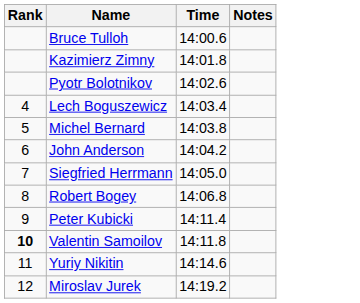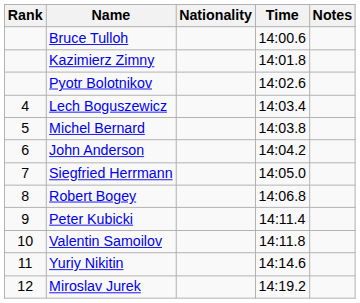 <table class="wikitable sortable" style="text-align:center">
 <tr>
 <th>Rank</th>
 <th>Name</th>
+<th>Nationality</th>
 <th>Time</th>
 <th>Notes</th>
 </tr>
 <tr>
 <td></td>
 <td align=left><a href='#'>Bruce Tulloh</a></td>
+<td align=left></td>
 <td>14:00.6</td>
 <td></td>
 </tr>
 <tr>
 <td></td>
 <td align=left><a href='#'>Kazimierz Zimny</a></td>
+<td align=left></td>
 <td>14:01.8</td>
 <td></td>
 </tr>
 <tr>
 <td></td>
 <td align=left><a href='#'>Pyotr Bolotnikov</a></td>
+<td align=left></td>
 <td>14:02.6</td>
 <td></td>
 </tr>
 <tr>
 <td>4</td>
 <td align=left><a href='#'>Lech Boguszewicz</a></td>
+<td align=left></td>
 <td>14:03.4</td>
 <td></td>
 </tr>
 <tr>
 <td>5</td>
 <td align=left><a href='#'>Michel Bernard</a></td>
+<td align=left></td>
 <td>14:03.8</td>
 <td></td>
 </tr>
 <tr>
 <td>6</td>
 <td align=left><a href='#'>John Anderson</a></td>
+<td align=left></td>
 <td>14:04.2</td>
 <td></td>
 </tr>
 <tr>
 <td>7</td>
 <td align=left><a href='#'>Siegfried Herrmann</a></td>
+<td align=left></td>
 <td>14:05.0</td>
 <td></td>
 </tr>
 <tr>
 <td>8</td>
 <td align=left><a href='#'>Robert Bogey</a></td>
+<td align=left></td>
 <td>14:06.8</td>
 <td></td>
 </tr>
 <tr>
 <td>9</td>
 <td align=left><a href='#'>Peter Kubicki</a></td>
+<td align=left></td>
 <td>14:11.4</td>
 <td></td>
 </tr>
 <tr>
-<td><strong>10</strong></td>
+<td>10</td>
 <td align=left><a href='#'>Valentin Samoilov</a></td>
+<td align=left></td>
 <td>14:11.8</td>
 <td></td>
 </tr>
 <tr>
 <td>11</td>
 <td align=left><a href='#'>Yuriy Nikitin</a></td>
+<td align=left></td>
 <td>14:14.6</td>
 <td></td>
 </tr>
 <tr>
 <td>12</td>
 <td align=left><a href='#'>Miroslav Jurek</a></td>
+<td align=left></td>
 <td>14:19.2</td>
 <td></td>
 </tr>
 </table>
